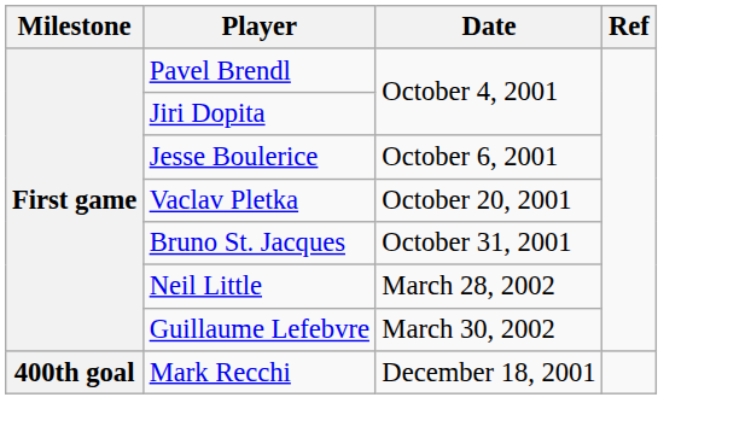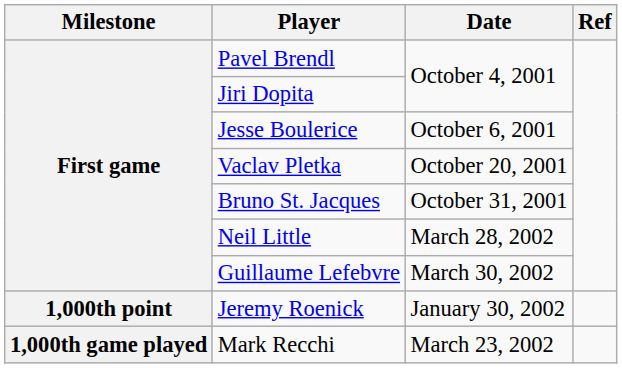 <table class="wikitable">
 <tr>
 <th scope="col">Milestone</th>
 <th scope="col">Player</th>
 <th scope="col">Date</th>
 <th scope="col">Ref</th>
 </tr>
 <tr>
 <th rowspan=7>First game</th>
 <td><a href='#'>Pavel Brendl</a></td>
 <td rowspan=2>October 4, 2001</td>
 <td rowspan=7></td>
 </tr>
 <tr>
 <td><a href='#'>Jiri Dopita</a></td>
 </tr>
 <tr>
 <td><a href='#'>Jesse Boulerice</a></td>
 <td>October 6, 2001</td>
 </tr>
 <tr>
 <td><a href='#'>Vaclav Pletka</a></td>
 <td>October 20, 2001</td>
 </tr>
 <tr>
 <td><a href='#'>Bruno St. Jacques</a></td>
 <td>October 31, 2001</td>
 </tr>
 <tr>
 <td><a href='#'>Neil Little</a></td>
 <td>March 28, 2002</td>
 </tr>
 <tr>
 <td><a href='#'>Guillaume Lefebvre</a></td>
 <td>March 30, 2002</td>
 </tr>
 <tr>
-<th>400th goal</th>
-<td><a href='#'>Mark Recchi</a></td>
-<td>December 18, 2001</td>
+<th>1,000th point</th>
+<td><a href='#'>Jeremy Roenick</a></td>
+<td>January 30, 2002</td>
+<td></td>
+</tr>
+<tr>
+<th>1,000th game played</th>
+<td>Mark Recchi</td>
+<td>March 23, 2002</td>
 <td></td>
 </tr>
 </table>
